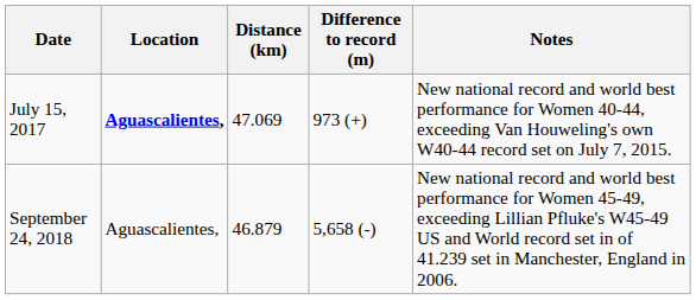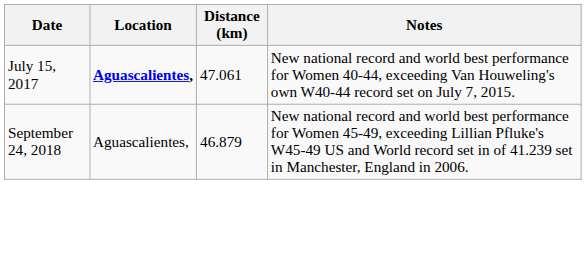 <table class="wikitable">
 <tr>
 <th>Date</th>
 <th>Location</th>
 <th>Distance (km)</th>
-<th>Difference to record (m)</th>
 <th>Notes</th>
 </tr>
 <tr>
 <td>July 15, 2017</td>
 <td><strong><a href='#'>Aguascalientes</a>, </strong></td>
-<td>47.069</td>
-<td>973 (+)</td>
+<td>47.061</td>
 <td>  New national record and world best performance for Women 40-44, exceeding Van Houweling's own W40-44 record set on July 7, 2015.</td>
 </tr>
 <tr>
 <td>September 24, 2018</td>
 <td>Aguascalientes, </td>
 <td>46.879</td>
-<td>5,658 (-)</td>
 <td>  New national record and world best performance for Women 45-49, exceeding Lillian Pfluke's W45-49 US and World record set in of 41.239 set in Manchester, England in 2006.</td>
 </tr>
 </table>
